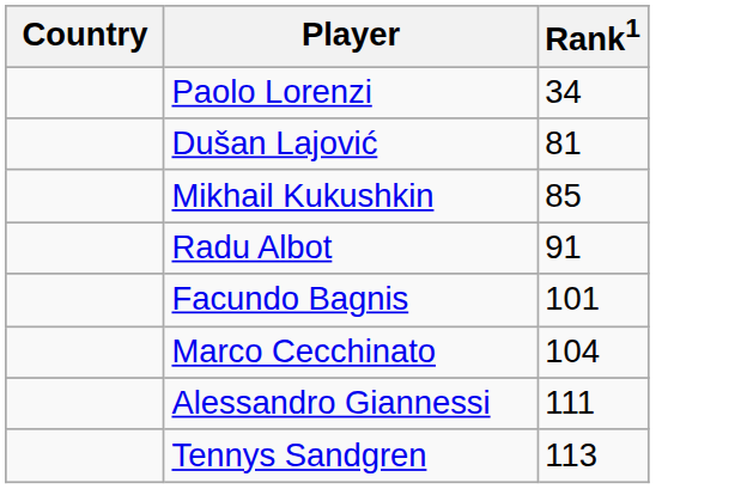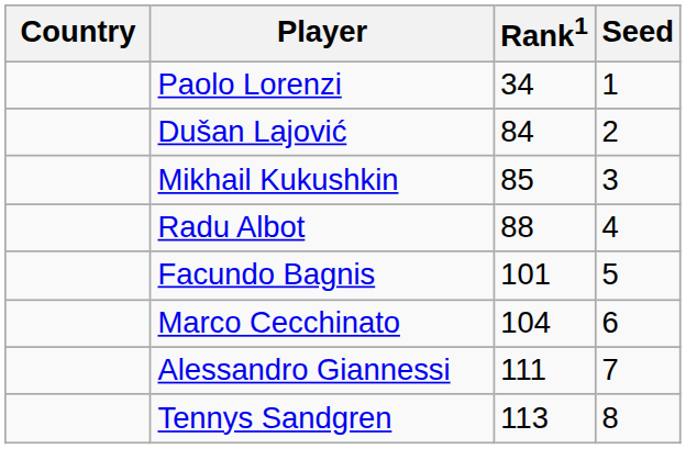 <table class="sortable wikitable">
 <tr>
 <th width="70">Country</th>
 <th width="175">Player</th>
 <th>Rank<sup>1</sup></th>
+<th>Seed</th>
 </tr>
 <tr>
 <td></td>
 <td><a href='#'>Paolo Lorenzi</a></td>
 <td>34</td>
+<td>1</td>
 </tr>
 <tr>
 <td></td>
 <td><a href='#'>Dušan Lajović</a></td>
-<td>81</td>
+<td>84</td>
+<td>2</td>
 </tr>
 <tr>
 <td></td>
 <td><a href='#'>Mikhail Kukushkin</a></td>
 <td>85</td>
+<td>3</td>
 </tr>
 <tr>
 <td></td>
 <td><a href='#'>Radu Albot</a></td>
-<td>91</td>
+<td>88</td>
+<td>4</td>
 </tr>
 <tr>
 <td></td>
 <td><a href='#'>Facundo Bagnis</a></td>
 <td>101</td>
+<td>5</td>
 </tr>
 <tr>
 <td></td>
 <td><a href='#'>Marco Cecchinato</a></td>
 <td>104</td>
+<td>6</td>
 </tr>
 <tr>
 <td></td>
 <td><a href='#'>Alessandro Giannessi</a></td>
 <td>111</td>
+<td>7</td>
 </tr>
 <tr>
 <td></td>
 <td><a href='#'>Tennys Sandgren</a></td>
 <td>113</td>
+<td>8</td>
 </tr>
 </table>
